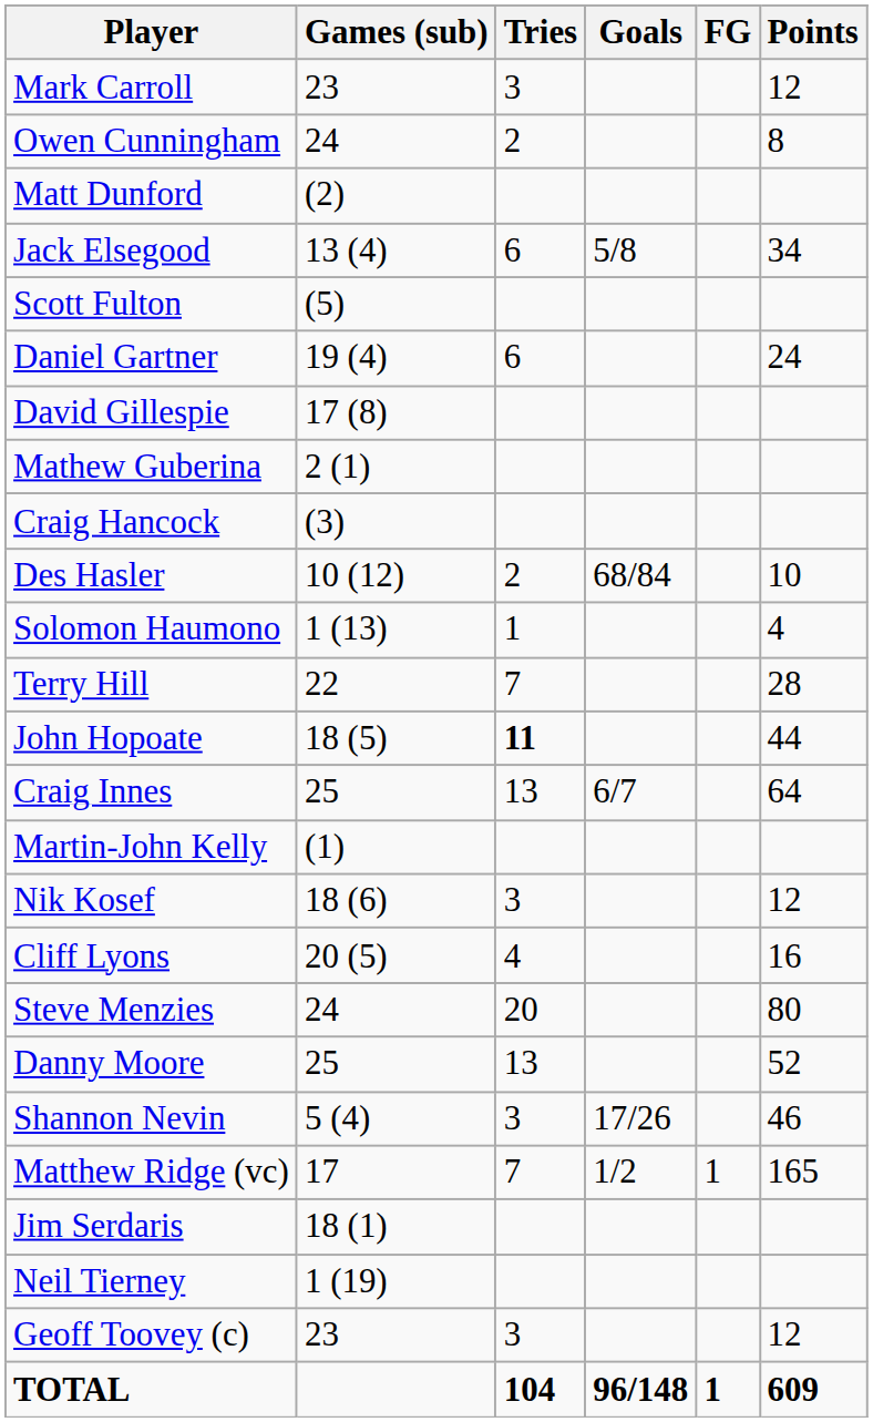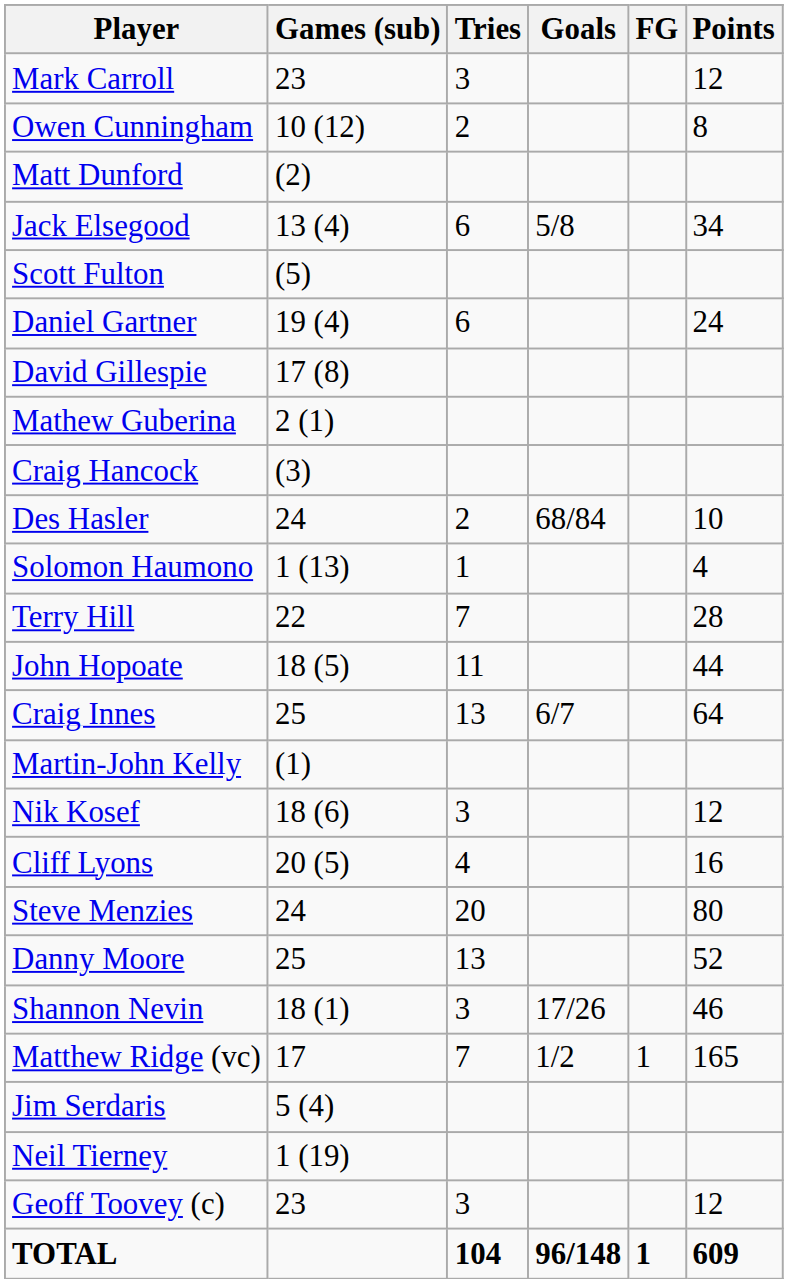 <table class="wikitable" style="text-align:left;">
 <tr>
 <th>Player</th>
 <th>Games (sub)</th>
 <th>Tries</th>
 <th>Goals</th>
 <th>FG</th>
 <th>Points</th>
 </tr>
 <tr>
 <td> <a href='#'>Mark Carroll</a></td>
 <td>23</td>
 <td>3</td>
 <td></td>
 <td></td>
 <td>12</td>
 </tr>
 <tr>
 <td> <a href='#'>Owen Cunningham</a></td>
-<td>24</td>
+<td>10 (12)</td>
 <td>2</td>
 <td></td>
 <td></td>
 <td>8</td>
 </tr>
 <tr>
 <td> <a href='#'>Matt Dunford</a></td>
 <td>(2)</td>
 <td></td>
 <td></td>
 <td></td>
 <td></td>
 </tr>
 <tr>
 <td> <a href='#'>Jack Elsegood</a></td>
 <td>13 (4)</td>
 <td>6</td>
 <td>5/8</td>
 <td></td>
 <td>34</td>
 </tr>
 <tr>
 <td> <a href='#'>Scott Fulton</a></td>
 <td>(5)</td>
 <td></td>
 <td></td>
 <td></td>
 <td></td>
 </tr>
 <tr>
 <td> <a href='#'>Daniel Gartner</a></td>
 <td>19 (4)</td>
 <td>6</td>
 <td></td>
 <td></td>
 <td>24</td>
 </tr>
 <tr>
 <td> <a href='#'>David Gillespie</a></td>
 <td>17 (8)</td>
 <td></td>
 <td></td>
 <td></td>
 <td></td>
 </tr>
 <tr>
 <td> <a href='#'>Mathew Guberina</a></td>
 <td>2 (1)</td>
 <td></td>
 <td></td>
 <td></td>
 <td></td>
 </tr>
 <tr>
 <td> <a href='#'>Craig Hancock</a></td>
 <td>(3)</td>
 <td></td>
 <td></td>
 <td></td>
 <td></td>
 </tr>
 <tr>
 <td> <a href='#'>Des Hasler</a></td>
-<td>10 (12)</td>
+<td>24</td>
 <td>2</td>
 <td>68/84</td>
 <td></td>
 <td>10</td>
 </tr>
 <tr>
 <td> <a href='#'>Solomon Haumono</a></td>
 <td>1 (13)</td>
 <td>1</td>
 <td></td>
 <td></td>
 <td>4</td>
 </tr>
 <tr>
 <td> <a href='#'>Terry Hill</a></td>
 <td>22</td>
 <td>7</td>
 <td></td>
 <td></td>
 <td>28</td>
 </tr>
 <tr>
 <td> <a href='#'>John Hopoate</a></td>
 <td>18 (5)</td>
-<td><strong>11</strong></td>
+<td>11</td>
 <td></td>
 <td></td>
 <td>44</td>
 </tr>
 <tr>
 <td> <a href='#'>Craig Innes</a></td>
 <td>25</td>
 <td>13</td>
 <td>6/7</td>
 <td></td>
 <td>64</td>
 </tr>
 <tr>
 <td> <a href='#'>Martin-John Kelly</a></td>
 <td>(1)</td>
 <td></td>
 <td></td>
 <td></td>
 <td></td>
 </tr>
 <tr>
 <td> <a href='#'>Nik Kosef</a></td>
 <td>18 (6)</td>
 <td>3</td>
 <td></td>
 <td></td>
 <td>12</td>
 </tr>
 <tr>
 <td> <a href='#'>Cliff Lyons</a></td>
 <td>20 (5)</td>
 <td>4</td>
 <td></td>
 <td></td>
 <td>16</td>
 </tr>
 <tr>
 <td> <a href='#'>Steve Menzies</a></td>
 <td>24</td>
 <td>20</td>
 <td></td>
 <td></td>
 <td>80</td>
 </tr>
 <tr>
 <td> <a href='#'>Danny Moore</a></td>
 <td>25</td>
 <td>13</td>
 <td></td>
 <td></td>
 <td>52</td>
 </tr>
 <tr>
 <td> <a href='#'>Shannon Nevin</a></td>
-<td>5 (4)</td>
+<td>18 (1)</td>
 <td>3</td>
 <td>17/26</td>
 <td></td>
 <td>46</td>
 </tr>
 <tr>
 <td> <a href='#'>Matthew Ridge</a> (vc)</td>
 <td>17</td>
 <td>7</td>
 <td>1/2</td>
 <td>1</td>
 <td>165</td>
 </tr>
 <tr>
 <td> <a href='#'>Jim Serdaris</a></td>
-<td>18 (1)</td>
+<td>5 (4)</td>
 <td></td>
 <td></td>
 <td></td>
 <td></td>
 </tr>
 <tr>
 <td> <a href='#'>Neil Tierney</a></td>
 <td>1 (19)</td>
 <td></td>
 <td></td>
 <td></td>
 <td></td>
 </tr>
 <tr>
 <td> <a href='#'>Geoff Toovey</a> (c)</td>
 <td>23</td>
 <td>3</td>
 <td></td>
 <td></td>
 <td>12</td>
 </tr>
 <tr>
 <td><strong>TOTAL</strong></td>
 <td></td>
 <td><strong>104</strong></td>
 <td><strong>96/148</strong></td>
 <td><strong>1</strong></td>
 <td><strong>609</strong></td>
 </tr>
 </table>
